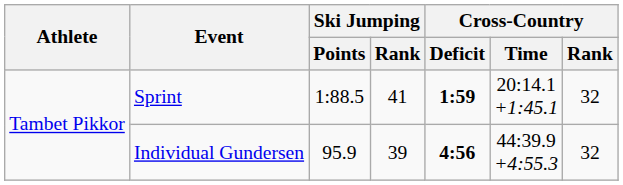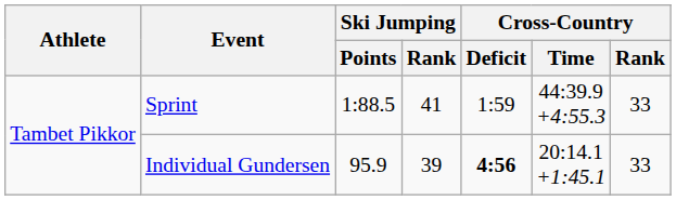 <table class="wikitable" style="font-size:90%">
 <tr>
 <th rowspan="2">Athlete</th>
 <th rowspan="2">Event</th>
 <th colspan="2">Ski Jumping</th>
 <th colspan="6">Cross-Country</th>
 </tr>
 <tr>
 <th>Points</th>
 <th>Rank</th>
 <th>Deficit</th>
 <th>Time</th>
 <th>Rank</th>
 </tr>
 <tr>
 <td rowspan=2><a href='#'>Tambet Pikkor</a></td>
 <td><a href='#'>Sprint</a></td>
 <td align="center">1:88.5</td>
 <td align="center">41</td>
-<td align="center"><strong>1:59</strong></td>
-<td align="center">20:14.1<br> <em>+1:45.1</em></td>
-<td align="center">32</td>
+<td align="center">1:59</td>
+<td align="center">44:39.9<br> <em>+4:55.3</em></td>
+<td align="center">33</td>
 </tr>
 <tr>
 <td><a href='#'>Individual Gundersen</a></td>
 <td align="center">95.9</td>
 <td align="center">39</td>
 <td align="center"><strong>4:56</strong></td>
-<td align="center">44:39.9<br> <em>+4:55.3</em></td>
-<td align="center">32</td>
+<td align="center">20:14.1<br> <em>+1:45.1</em></td>
+<td align="center">33</td>
 </tr>
 </table>
